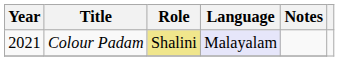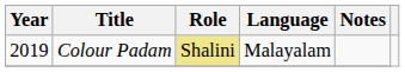 <table class="wikitable sortable">
 <tr>
 <th>Year</th>
 <th>Title</th>
 <th>Role</th>
 <th>Language</th>
 <th class="unsortable">Notes</th>
 <th></th>
 </tr>
 <tr>
-<td>2021</td>
+<td>2019</td>
 <td><em>Colour Padam</em></td>
 <td style="background: khaki;">Shalini</td>
-<td style="background: lavender;">Malayalam</td>
+<td>Malayalam</td>
 <td></td>
 </tr>
 <tr>
 </tr>
 </table>
